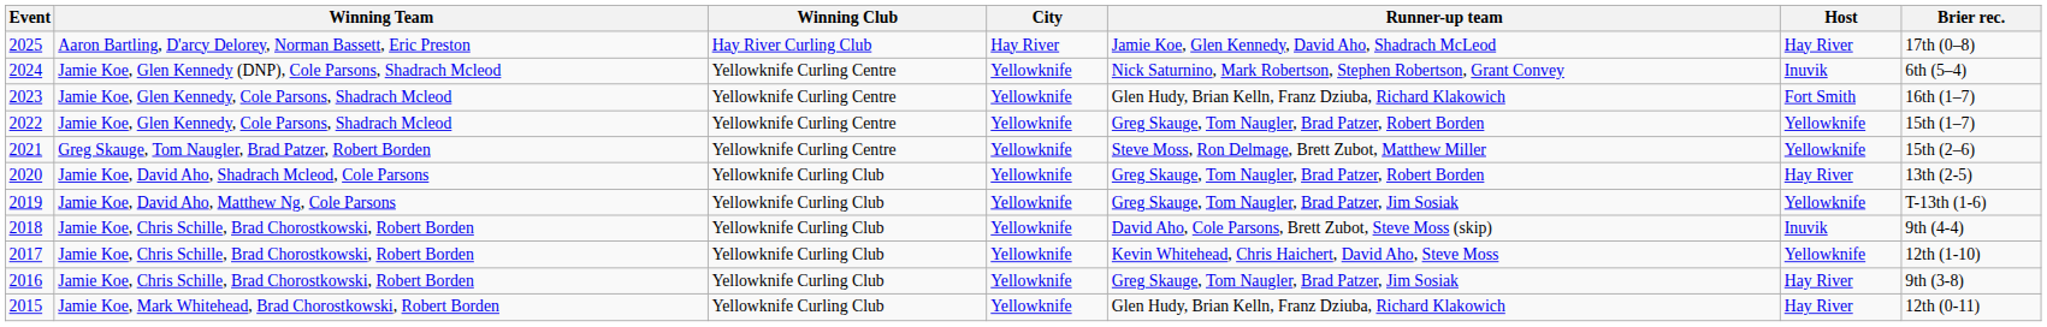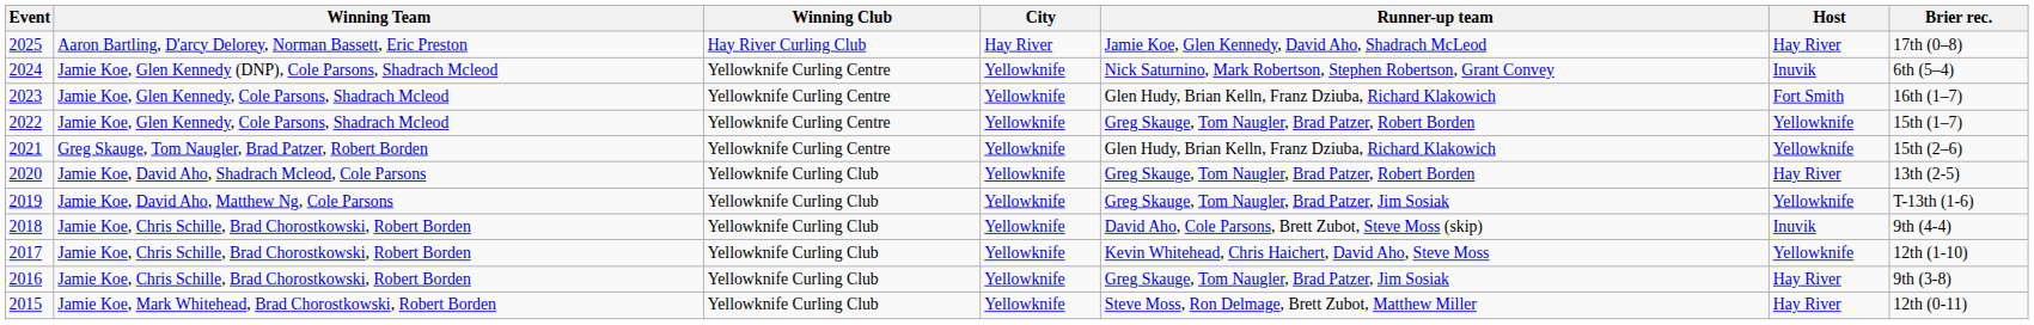 <table class="wikitable">
 <tr>
 <th>Event</th>
 <th width="33%">Winning Team</th>
 <th width="14%">Winning Club</th>
 <th width="6%">City</th>
 <th width="34%">Runner-up team</th>
 <th width="6%">Host</th>
 <th width="9%">Brier rec.</th>
 </tr>
 <tr>
 <td><a href='#'>2025</a></td>
 <td><a href='#'>Aaron Bartling</a>, <a href='#'>D'arcy Delorey</a>, <a href='#'>Norman Bassett</a>, <a href='#'>Eric Preston</a></td>
 <td><a href='#'>Hay River Curling Club</a></td>
 <td><a href='#'>Hay River</a></td>
 <td><a href='#'>Jamie Koe</a>, <a href='#'>Glen Kennedy</a>, <a href='#'>David Aho</a>, <a href='#'>Shadrach McLeod</a></td>
 <td><a href='#'>Hay River</a></td>
 <td>17th (0–8)</td>
 </tr>
 <tr>
 <td><a href='#'>2024</a></td>
 <td><a href='#'>Jamie Koe</a>, <a href='#'>Glen Kennedy</a> (DNP), <a href='#'>Cole Parsons</a>, <a href='#'>Shadrach Mcleod</a></td>
 <td>Yellowknife Curling Centre</td>
 <td><a href='#'>Yellowknife</a></td>
 <td><a href='#'>Nick Saturnino</a>, <a href='#'>Mark Robertson</a>, <a href='#'>Stephen Robertson</a>, <a href='#'>Grant Convey</a></td>
 <td><a href='#'>Inuvik</a></td>
 <td>6th (5–4)</td>
 </tr>
 <tr>
 <td><a href='#'>2023</a></td>
 <td><a href='#'>Jamie Koe</a>, <a href='#'>Glen Kennedy</a>, <a href='#'>Cole Parsons</a>, <a href='#'>Shadrach Mcleod</a></td>
 <td>Yellowknife Curling Centre</td>
 <td><a href='#'>Yellowknife</a></td>
 <td>Glen Hudy, Brian Kelln, Franz Dziuba, <a href='#'>Richard Klakowich</a></td>
 <td><a href='#'>Fort Smith</a></td>
 <td>16th (1–7)</td>
 </tr>
 <tr>
 <td><a href='#'>2022</a></td>
 <td><a href='#'>Jamie Koe</a>, <a href='#'>Glen Kennedy</a>, <a href='#'>Cole Parsons</a>, <a href='#'>Shadrach Mcleod</a></td>
 <td>Yellowknife Curling Centre</td>
 <td><a href='#'>Yellowknife</a></td>
 <td><a href='#'>Greg Skauge</a>, <a href='#'>Tom Naugler</a>, <a href='#'>Brad Patzer</a>, <a href='#'>Robert Borden</a></td>
 <td><a href='#'>Yellowknife</a></td>
 <td>15th (1–7)</td>
 </tr>
 <tr>
 <td><a href='#'>2021</a></td>
 <td><a href='#'>Greg Skauge</a>, <a href='#'>Tom Naugler</a>, <a href='#'>Brad Patzer</a>, <a href='#'>Robert Borden</a></td>
 <td>Yellowknife Curling Centre</td>
 <td><a href='#'>Yellowknife</a></td>
-<td><a href='#'>Steve Moss</a>, <a href='#'>Ron Delmage</a>, Brett Zubot, <a href='#'>Matthew Miller</a></td>
+<td>Glen Hudy, Brian Kelln, Franz Dziuba, <a href='#'>Richard Klakowich</a></td>
 <td><a href='#'>Yellowknife</a></td>
 <td>15th (2–6)</td>
 </tr>
 <tr>
 <td><a href='#'>2020</a></td>
 <td><a href='#'>Jamie Koe</a>, <a href='#'>David Aho</a>, <a href='#'>Shadrach Mcleod</a>, <a href='#'>Cole Parsons</a></td>
 <td>Yellowknife Curling Club</td>
 <td><a href='#'>Yellowknife</a></td>
 <td><a href='#'>Greg Skauge</a>, <a href='#'>Tom Naugler</a>, <a href='#'>Brad Patzer</a>, <a href='#'>Robert Borden</a></td>
 <td><a href='#'>Hay River</a></td>
 <td>13th (2-5)</td>
 </tr>
 <tr>
 <td><a href='#'>2019</a></td>
 <td><a href='#'>Jamie Koe</a>, <a href='#'>David Aho</a>, <a href='#'>Matthew Ng</a>, <a href='#'>Cole Parsons</a></td>
 <td>Yellowknife Curling Club</td>
 <td><a href='#'>Yellowknife</a></td>
 <td><a href='#'>Greg Skauge</a>, <a href='#'>Tom Naugler</a>, <a href='#'>Brad Patzer</a>, <a href='#'>Jim Sosiak</a></td>
 <td><a href='#'>Yellowknife</a></td>
 <td>T-13th (1-6)</td>
 </tr>
 <tr>
 <td><a href='#'>2018</a></td>
 <td><a href='#'>Jamie Koe</a>, <a href='#'>Chris Schille</a>, <a href='#'>Brad Chorostkowski</a>, <a href='#'>Robert Borden</a></td>
 <td>Yellowknife Curling Club</td>
 <td><a href='#'>Yellowknife</a></td>
 <td><a href='#'>David Aho</a>, <a href='#'>Cole Parsons</a>, Brett Zubot, <a href='#'>Steve Moss</a> (skip)</td>
 <td><a href='#'>Inuvik</a></td>
 <td>9th (4-4)</td>
 </tr>
 <tr>
 <td><a href='#'>2017</a></td>
 <td><a href='#'>Jamie Koe</a>, <a href='#'>Chris Schille</a>, <a href='#'>Brad Chorostkowski</a>, <a href='#'>Robert Borden</a></td>
 <td>Yellowknife Curling Club</td>
 <td><a href='#'>Yellowknife</a></td>
 <td><a href='#'>Kevin Whitehead</a>, <a href='#'>Chris Haichert</a>, <a href='#'>David Aho</a>, <a href='#'>Steve Moss</a></td>
 <td><a href='#'>Yellowknife</a></td>
 <td>12th (1-10)</td>
 </tr>
 <tr>
 <td><a href='#'>2016</a></td>
 <td><a href='#'>Jamie Koe</a>, <a href='#'>Chris Schille</a>, <a href='#'>Brad Chorostkowski</a>, <a href='#'>Robert Borden</a></td>
 <td>Yellowknife Curling Club</td>
 <td><a href='#'>Yellowknife</a></td>
 <td><a href='#'>Greg Skauge</a>, <a href='#'>Tom Naugler</a>, <a href='#'>Brad Patzer</a>, <a href='#'>Jim Sosiak</a></td>
 <td><a href='#'>Hay River</a></td>
 <td>9th (3-8)</td>
 </tr>
 <tr>
 <td><a href='#'>2015</a></td>
 <td><a href='#'>Jamie Koe</a>, <a href='#'>Mark Whitehead</a>, <a href='#'>Brad Chorostkowski</a>, <a href='#'>Robert Borden</a></td>
 <td>Yellowknife Curling Club</td>
 <td><a href='#'>Yellowknife</a></td>
-<td>Glen Hudy, Brian Kelln, Franz Dziuba, <a href='#'>Richard Klakowich</a></td>
+<td><a href='#'>Steve Moss</a>, <a href='#'>Ron Delmage</a>, Brett Zubot, <a href='#'>Matthew Miller</a></td>
 <td><a href='#'>Hay River</a></td>
 <td>12th (0-11)</td>
 </tr>
 </table>
